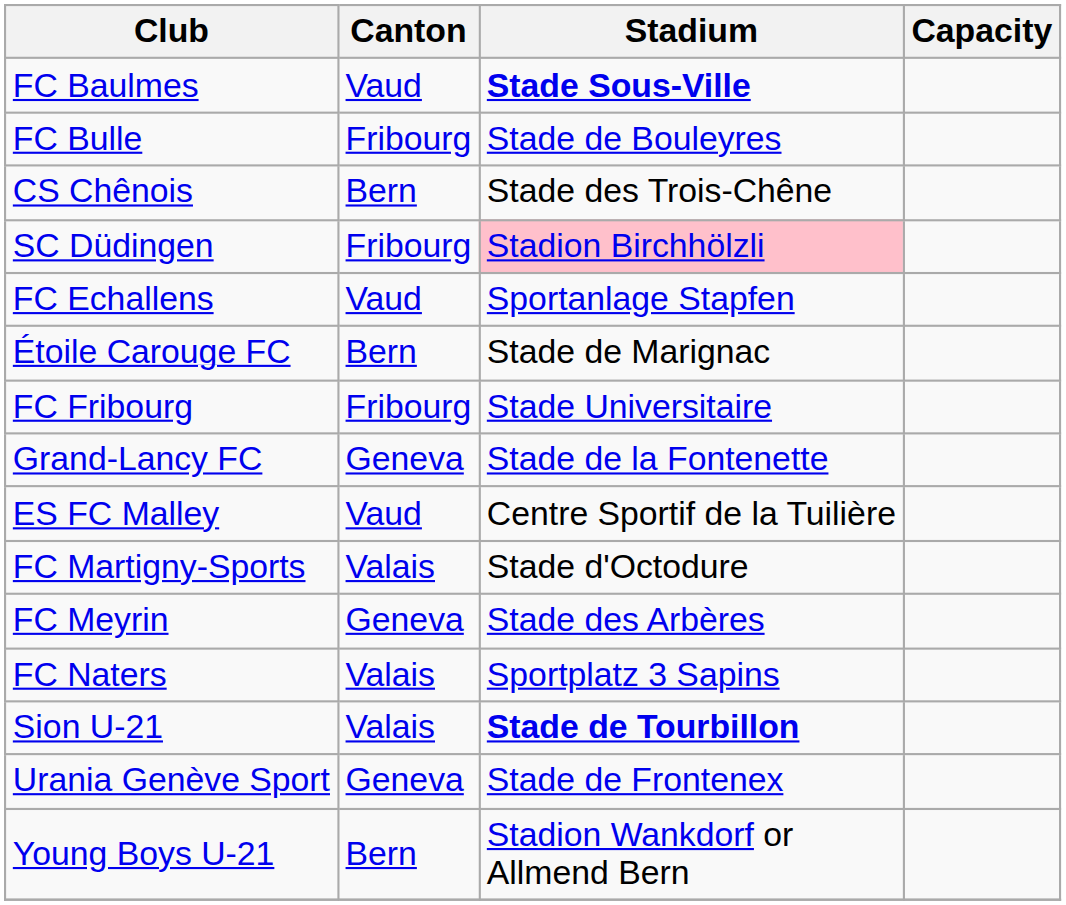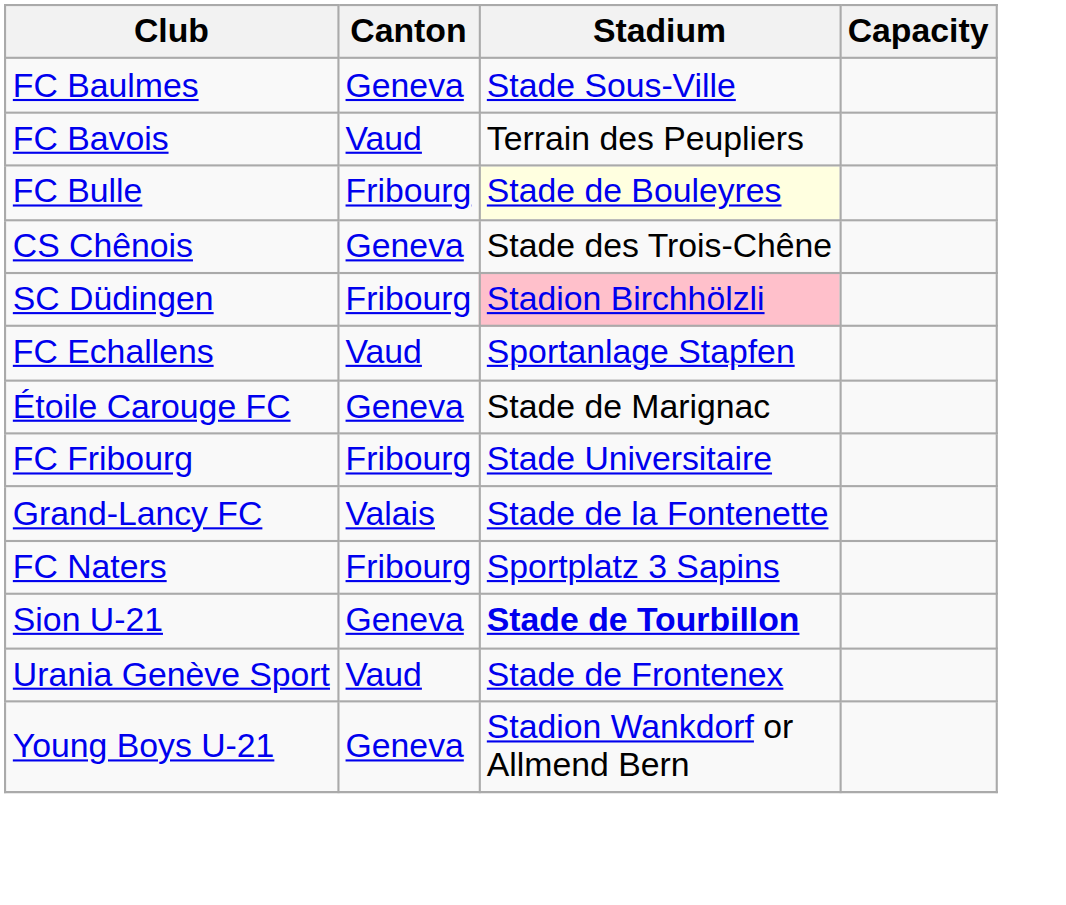 <table class="wikitable">
 <tr>
 <th>Club</th>
 <th>Canton</th>
 <th>Stadium</th>
 <th>Capacity</th>
 </tr>
 <tr>
 <td><a href='#'>FC Baulmes</a></td>
+<td><a href='#'>Geneva</a></td>
+<td><a href='#'>Stade Sous-Ville</a></td>
+<td></td>
+</tr>
+<tr>
+<td><a href='#'>FC Bavois</a></td>
 <td><a href='#'>Vaud</a></td>
-<td><strong><a href='#'>Stade Sous-Ville</a></strong></td>
+<td>Terrain des Peupliers</td>
 <td></td>
 </tr>
 <tr>
 <td><a href='#'>FC Bulle</a></td>
 <td><a href='#'>Fribourg</a></td>
-<td><a href='#'>Stade de Bouleyres</a></td>
+<td style="background: lightyellow;"><a href='#'>Stade de Bouleyres</a></td>
 <td></td>
 </tr>
 <tr>
 <td><a href='#'>CS Chênois</a></td>
-<td><a href='#'>Bern</a></td>
+<td><a href='#'>Geneva</a></td>
 <td>Stade des Trois-Chêne</td>
 <td></td>
 </tr>
 <tr>
 <td><a href='#'>SC Düdingen</a></td>
 <td><a href='#'>Fribourg</a></td>
 <td style="background: pink;"><a href='#'>Stadion Birchhölzli</a></td>
 <td></td>
 </tr>
 <tr>
 <td><a href='#'>FC Echallens</a></td>
 <td><a href='#'>Vaud</a></td>
 <td><a href='#'>Sportanlage Stapfen</a></td>
 <td></td>
 </tr>
 <tr>
 <td><a href='#'>Étoile Carouge FC</a></td>
-<td><a href='#'>Bern</a></td>
+<td><a href='#'>Geneva</a></td>
 <td>Stade de Marignac</td>
 <td></td>
 </tr>
 <tr>
 <td><a href='#'>FC Fribourg</a></td>
 <td><a href='#'>Fribourg</a></td>
 <td><a href='#'>Stade Universitaire</a></td>
 <td></td>
 </tr>
 <tr>
 <td><a href='#'>Grand-Lancy FC</a></td>
-<td><a href='#'>Geneva</a></td>
+<td><a href='#'>Valais</a></td>
 <td><a href='#'>Stade de la Fontenette</a></td>
 <td></td>
 </tr>
 <tr>
-<td><a href='#'>ES FC Malley</a></td>
-<td><a href='#'>Vaud</a></td>
-<td>Centre Sportif de la Tuilière</td>
-<td></td>
-</tr>
-<tr>
-<td><a href='#'>FC Martigny-Sports</a></td>
-<td><a href='#'>Valais</a></td>
-<td>Stade d'Octodure</td>
-<td></td>
-</tr>
-<tr>
-<td><a href='#'>FC Meyrin</a></td>
-<td><a href='#'>Geneva</a></td>
-<td><a href='#'>Stade des Arbères</a></td>
-<td></td>
-</tr>
-<tr>
 <td><a href='#'>FC Naters</a></td>
-<td><a href='#'>Valais</a></td>
+<td><a href='#'>Fribourg</a></td>
 <td><a href='#'>Sportplatz 3 Sapins</a></td>
 <td></td>
 </tr>
 <tr>
 <td><a href='#'>Sion U-21</a></td>
-<td><a href='#'>Valais</a></td>
+<td><a href='#'>Geneva</a></td>
 <td><strong><a href='#'>Stade de Tourbillon</a></strong></td>
 <td></td>
 </tr>
 <tr>
 <td><a href='#'>Urania Genève Sport</a></td>
-<td><a href='#'>Geneva</a></td>
+<td><a href='#'>Vaud</a></td>
 <td><a href='#'>Stade de Frontenex</a></td>
 <td></td>
 </tr>
 <tr>
 <td><a href='#'>Young Boys U-21</a></td>
-<td><a href='#'>Bern</a></td>
+<td><a href='#'>Geneva</a></td>
 <td><a href='#'>Stadion Wankdorf</a> or<br>Allmend Bern</td>
 <td><br></td>
 </tr>
 <tr>
 </tr>
 </table>
